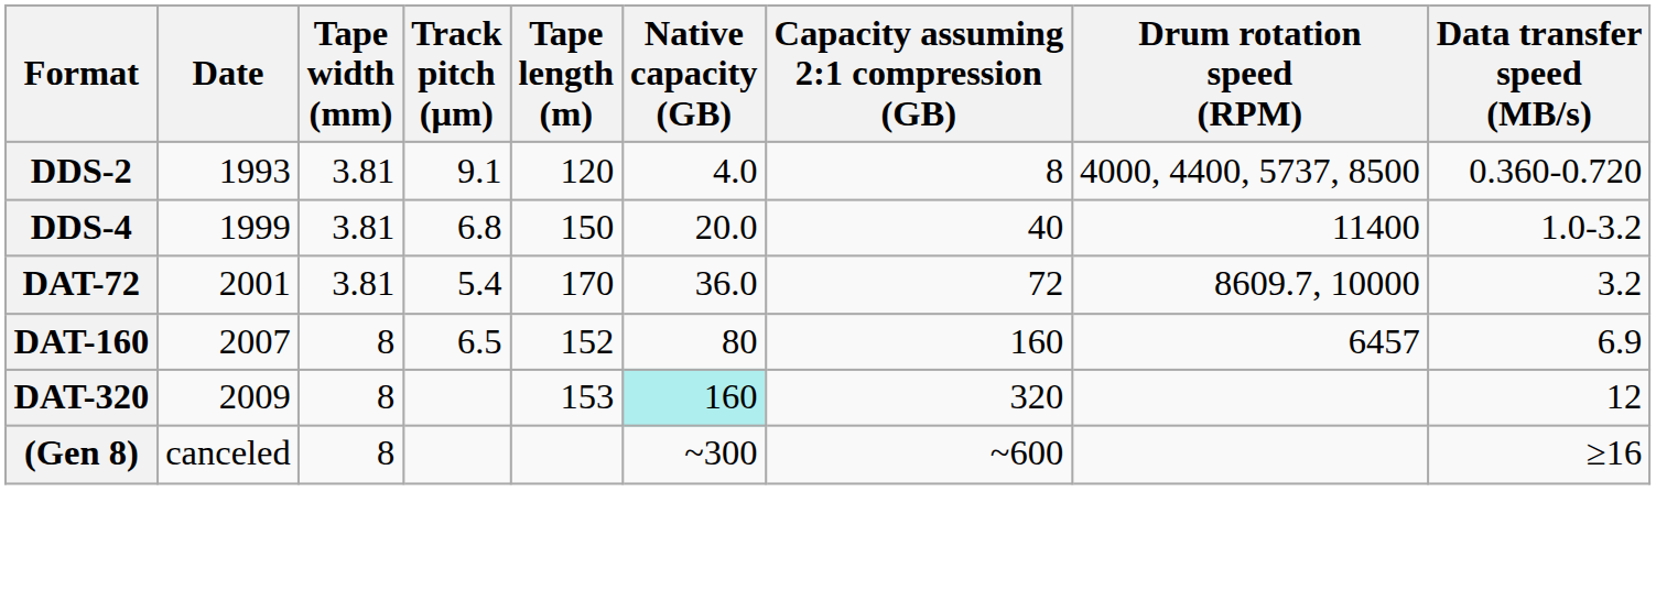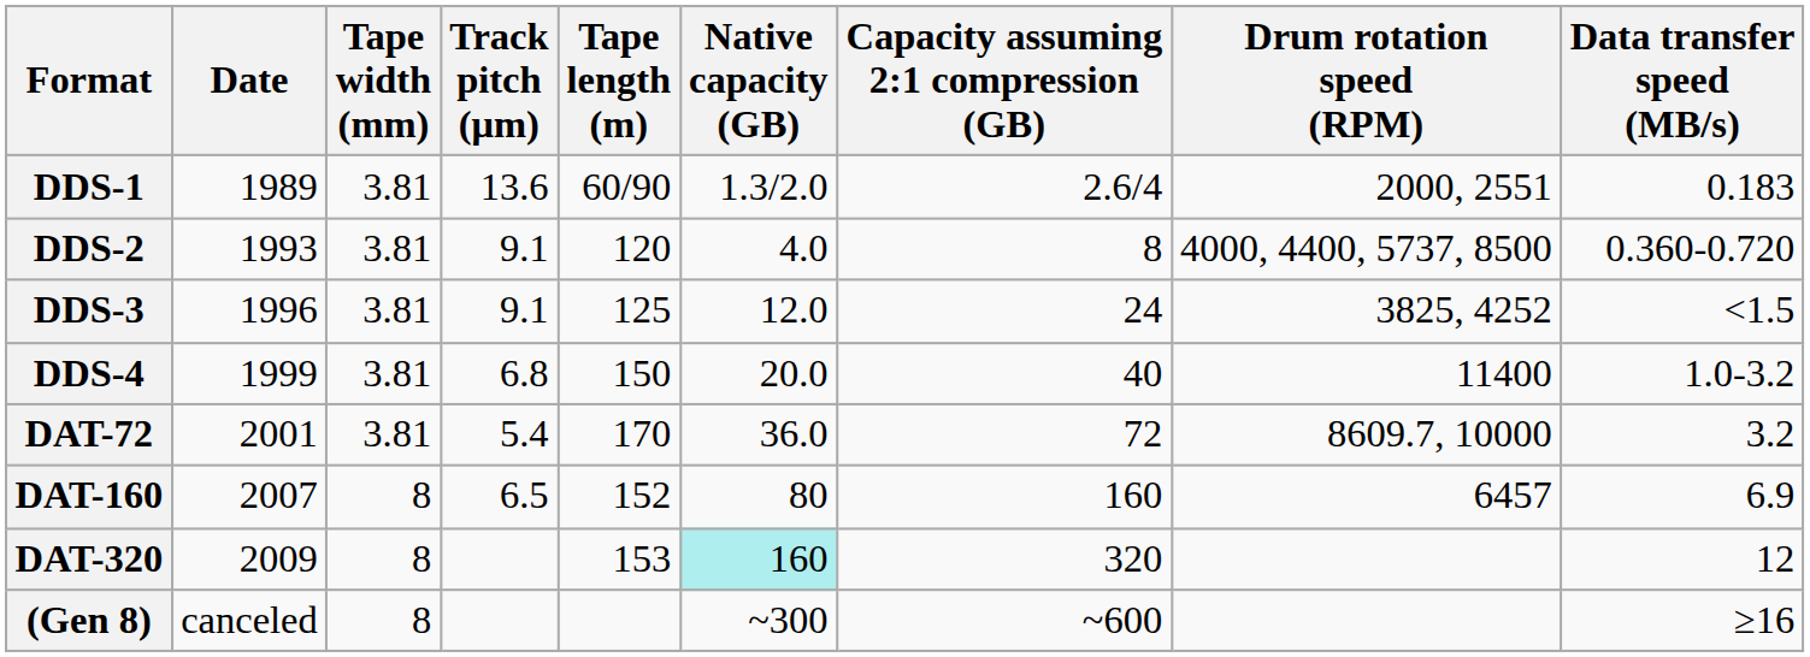 <table class="wikitable" style="text-align:right">
 <tr>
 <th>Format</th>
 <th>Date</th>
 <th abbr="Width">Tape<br>width<br>(mm)</th>
 <th abbr="Track">Track<br>pitch<br>(μm)</th>
 <th abbr="Length">Tape<br>length<br>(m)</th>
 <th abbr="Capacity">Native<br>capacity<br>(GB)</th>
 <th abbr="Compressed">Capacity assuming<br>2:1 compression<br>(GB)</th>
 <th abbr="RPM">Drum rotation<br>speed<br>(RPM)</th>
 <th abbr="Speed">Data transfer<br>speed<br>(MB/s)</th>
 </tr>
 <tr>
+<th>DDS-1</th>
+<td>1989</td>
+<td>3.81</td>
+<td>13.6</td>
+<td>60/90</td>
+<td>1.3/2.0</td>
+<td>2.6/4</td>
+<td>2000, 2551</td>
+<td>0.183</td>
+</tr>
+<tr>
 <th>DDS-2</th>
 <td>1993</td>
 <td>3.81</td>
 <td>9.1</td>
 <td>120</td>
 <td>4.0</td>
 <td>8</td>
 <td>4000, 4400, 5737, 8500</td>
 <td>0.360-0.720</td>
+</tr>
+<tr>
+<th>DDS-3</th>
+<td>1996</td>
+<td>3.81</td>
+<td>9.1</td>
+<td>125</td>
+<td>12.0</td>
+<td>24</td>
+<td>3825, 4252</td>
+<td><1.5</td>
 </tr>
 <tr>
 <th>DDS-4</th>
 <td>1999</td>
 <td>3.81</td>
 <td>6.8</td>
 <td>150</td>
 <td>20.0</td>
 <td>40</td>
 <td>11400</td>
 <td>1.0-3.2</td>
 </tr>
 <tr>
 <th>DAT-72</th>
 <td>2001</td>
 <td>3.81</td>
 <td>5.4</td>
 <td>170</td>
 <td>36.0</td>
 <td>72</td>
 <td>8609.7, 10000</td>
 <td>3.2</td>
 </tr>
 <tr>
 <th>DAT-160</th>
 <td>2007</td>
 <td>8</td>
 <td>6.5</td>
 <td>152</td>
 <td>80</td>
 <td>160</td>
 <td>6457</td>
 <td>6.9</td>
 </tr>
 <tr>
 <th>DAT-320</th>
 <td>2009</td>
 <td>8</td>
 <td></td>
 <td>153</td>
 <td style="background: paleturquoise;">160</td>
 <td>320</td>
 <td></td>
 <td>12</td>
 </tr>
 <tr>
 <th>(Gen 8)</th>
 <td>canceled</td>
 <td>8</td>
 <td></td>
 <td></td>
 <td>~300</td>
 <td>~600</td>
 <td></td>
 <td>≥16</td>
 </tr>
 </table>
